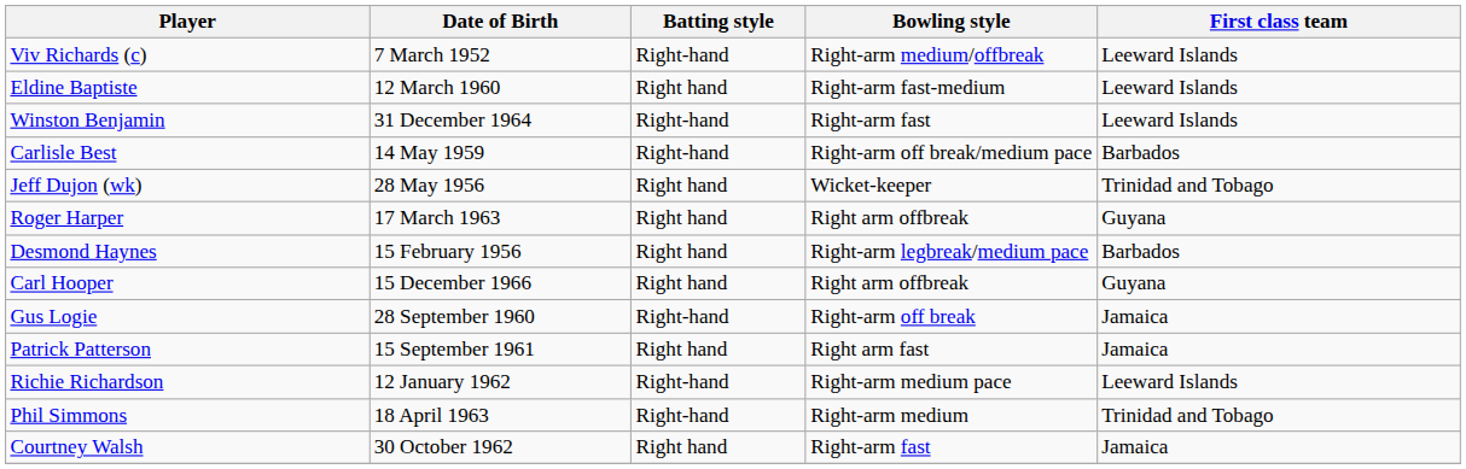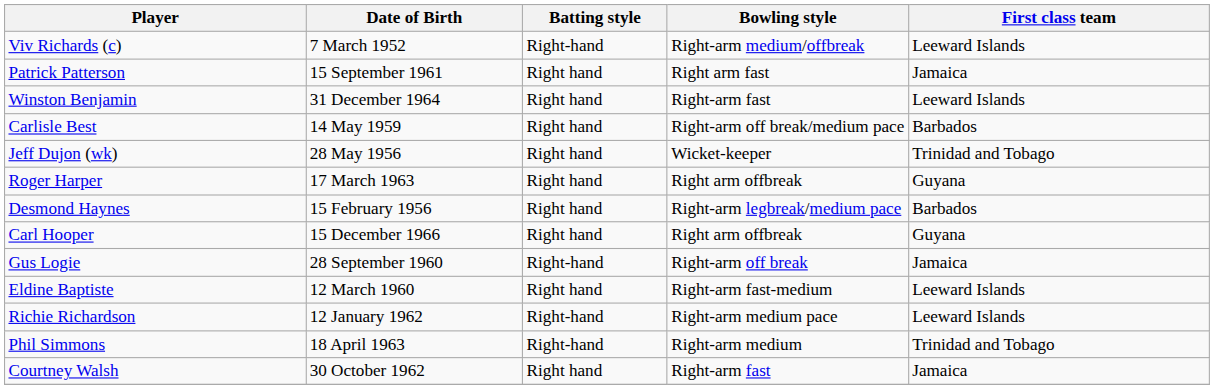 <table class="wikitable">
 <tr>
 <th width="25%">Player</th>
 <th width="18%">Date of Birth</th>
 <th width="12%">Batting style</th>
 <th width="20%">Bowling style</th>
 <th width="25%"><a href='#'>First class</a> team</th>
 </tr>
 <tr>
 <td><a href='#'>Viv Richards</a> (<a href='#'>c</a>)</td>
 <td>7 March 1952</td>
 <td>Right-hand</td>
 <td>Right-arm <a href='#'>medium</a>/<a href='#'>offbreak</a></td>
 <td>Leeward Islands</td>
 </tr>
 <tr>
-<td><a href='#'>Eldine Baptiste</a></td>
-<td>12 March 1960</td>
-<td>Right hand</td>
-<td>Right-arm fast-medium</td>
-<td>Leeward Islands</td>
+<td><a href='#'>Patrick Patterson</a></td>
+<td>15 September 1961</td>
+<td>Right  hand</td>
+<td>Right arm fast</td>
+<td>Jamaica</td>
 </tr>
 <tr>
 <td><a href='#'>Winston Benjamin</a></td>
 <td>31 December 1964</td>
-<td>Right-hand</td>
+<td>Right hand</td>
 <td>Right-arm fast</td>
 <td>Leeward Islands</td>
 </tr>
 <tr>
 <td><a href='#'>Carlisle Best</a></td>
 <td>14 May 1959</td>
-<td>Right-hand</td>
+<td>Right hand</td>
 <td>Right-arm off break/medium pace</td>
 <td>Barbados</td>
 </tr>
 <tr>
 <td><a href='#'>Jeff Dujon</a> (<a href='#'>wk</a>)</td>
 <td>28 May 1956</td>
 <td>Right hand</td>
 <td>Wicket-keeper</td>
 <td>Trinidad and Tobago</td>
 </tr>
 <tr>
 <td><a href='#'>Roger Harper</a></td>
 <td>17 March 1963</td>
 <td>Right hand</td>
 <td>Right arm offbreak</td>
 <td>Guyana</td>
 </tr>
 <tr>
 <td><a href='#'>Desmond Haynes</a></td>
 <td>15 February 1956</td>
 <td>Right hand</td>
 <td>Right-arm <a href='#'>legbreak</a>/<a href='#'>medium pace</a></td>
 <td>Barbados</td>
 </tr>
 <tr>
 <td><a href='#'>Carl Hooper</a></td>
 <td>15 December 1966</td>
 <td>Right hand</td>
 <td>Right arm offbreak</td>
 <td>Guyana</td>
 </tr>
 <tr>
 <td><a href='#'>Gus Logie</a></td>
 <td>28 September 1960</td>
 <td>Right-hand</td>
 <td>Right-arm <a href='#'>off break</a></td>
 <td>Jamaica</td>
 </tr>
 <tr>
-<td><a href='#'>Patrick Patterson</a></td>
-<td>15 September 1961</td>
-<td>Right  hand</td>
-<td>Right arm fast</td>
-<td>Jamaica</td>
+<td><a href='#'>Eldine Baptiste</a></td>
+<td>12 March 1960</td>
+<td>Right hand</td>
+<td>Right-arm fast-medium</td>
+<td>Leeward Islands</td>
 </tr>
 <tr>
 <td><a href='#'>Richie Richardson</a></td>
 <td>12 January 1962</td>
 <td>Right-hand</td>
 <td>Right-arm medium pace</td>
 <td>Leeward Islands</td>
 </tr>
 <tr>
 <td><a href='#'>Phil Simmons</a></td>
 <td>18 April 1963</td>
 <td>Right-hand</td>
 <td>Right-arm medium</td>
 <td>Trinidad and Tobago</td>
 </tr>
 <tr>
 <td><a href='#'>Courtney Walsh</a></td>
 <td>30 October 1962</td>
 <td>Right hand</td>
 <td>Right-arm <a href='#'>fast</a></td>
 <td>Jamaica</td>
 </tr>
 <tr>
 </tr>
 </table>
